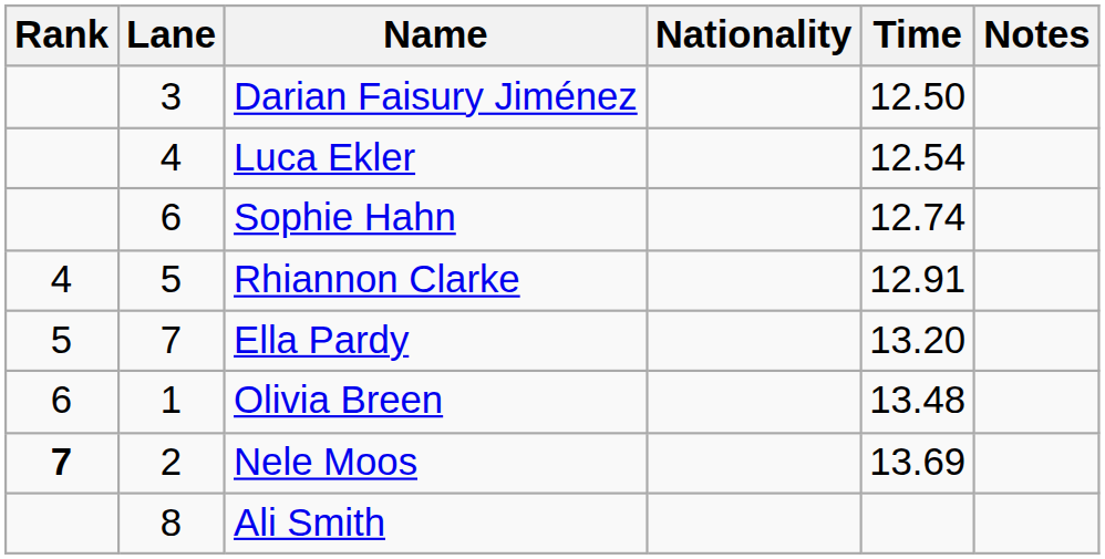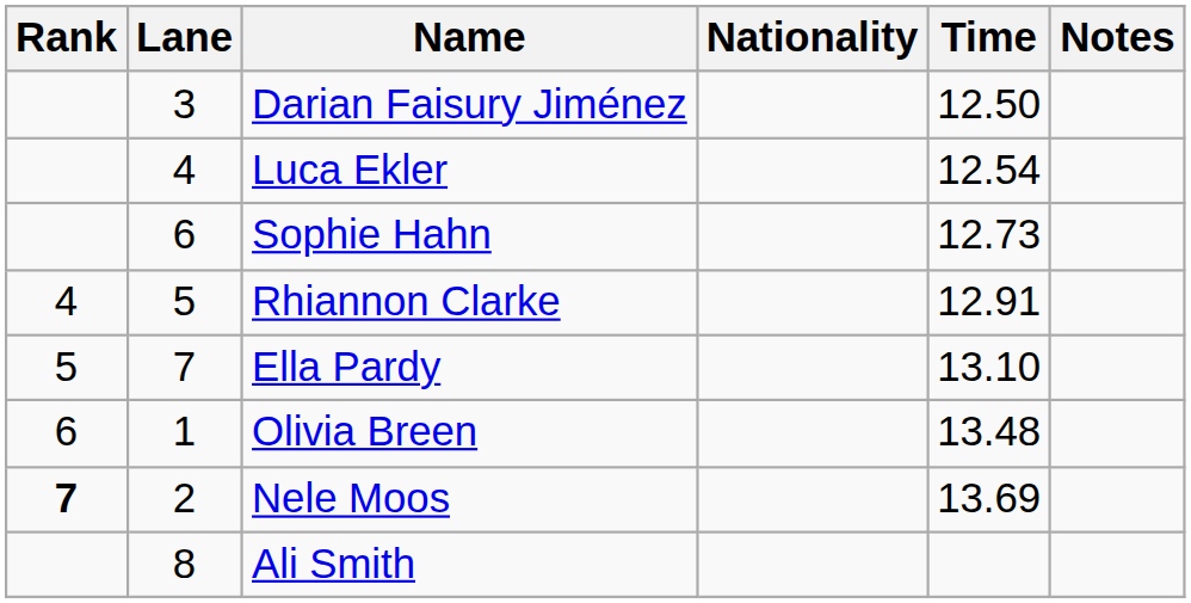 <table class="wikitable sortable" style="text-align:center">
 <tr>
 <th>Rank</th>
 <th>Lane</th>
 <th>Name</th>
 <th>Nationality</th>
 <th>Time</th>
 <th>Notes</th>
 </tr>
 <tr>
 <td></td>
 <td>3</td>
 <td align=left><a href='#'>Darian Faisury Jiménez</a></td>
 <td align=left></td>
 <td>12.50</td>
 <td></td>
 </tr>
 <tr>
 <td></td>
 <td>4</td>
 <td align=left><a href='#'>Luca Ekler</a></td>
 <td align=left></td>
 <td>12.54</td>
 <td></td>
 </tr>
 <tr>
 <td></td>
 <td>6</td>
 <td align=left><a href='#'>Sophie Hahn</a></td>
 <td align=left></td>
-<td>12.74</td>
+<td>12.73</td>
 <td></td>
 </tr>
 <tr>
 <td>4</td>
 <td>5</td>
 <td align=left><a href='#'>Rhiannon Clarke</a></td>
 <td align=left></td>
 <td>12.91</td>
 <td></td>
 </tr>
 <tr>
 <td>5</td>
 <td>7</td>
 <td align=left><a href='#'>Ella Pardy</a></td>
 <td align=left></td>
-<td>13.20</td>
+<td>13.10</td>
 <td></td>
 </tr>
 <tr>
 <td>6</td>
 <td>1</td>
 <td align=left><a href='#'>Olivia Breen</a></td>
 <td align=left></td>
 <td>13.48</td>
 <td></td>
 </tr>
 <tr>
 <td><strong>7</strong></td>
 <td>2</td>
 <td align=left><a href='#'>Nele Moos</a></td>
 <td align=left></td>
 <td>13.69</td>
 <td></td>
 </tr>
 <tr>
 <td></td>
 <td>8</td>
 <td align=left><a href='#'>Ali Smith</a></td>
 <td align=left></td>
 <td></td>
 <td></td>
 </tr>
 </table>
